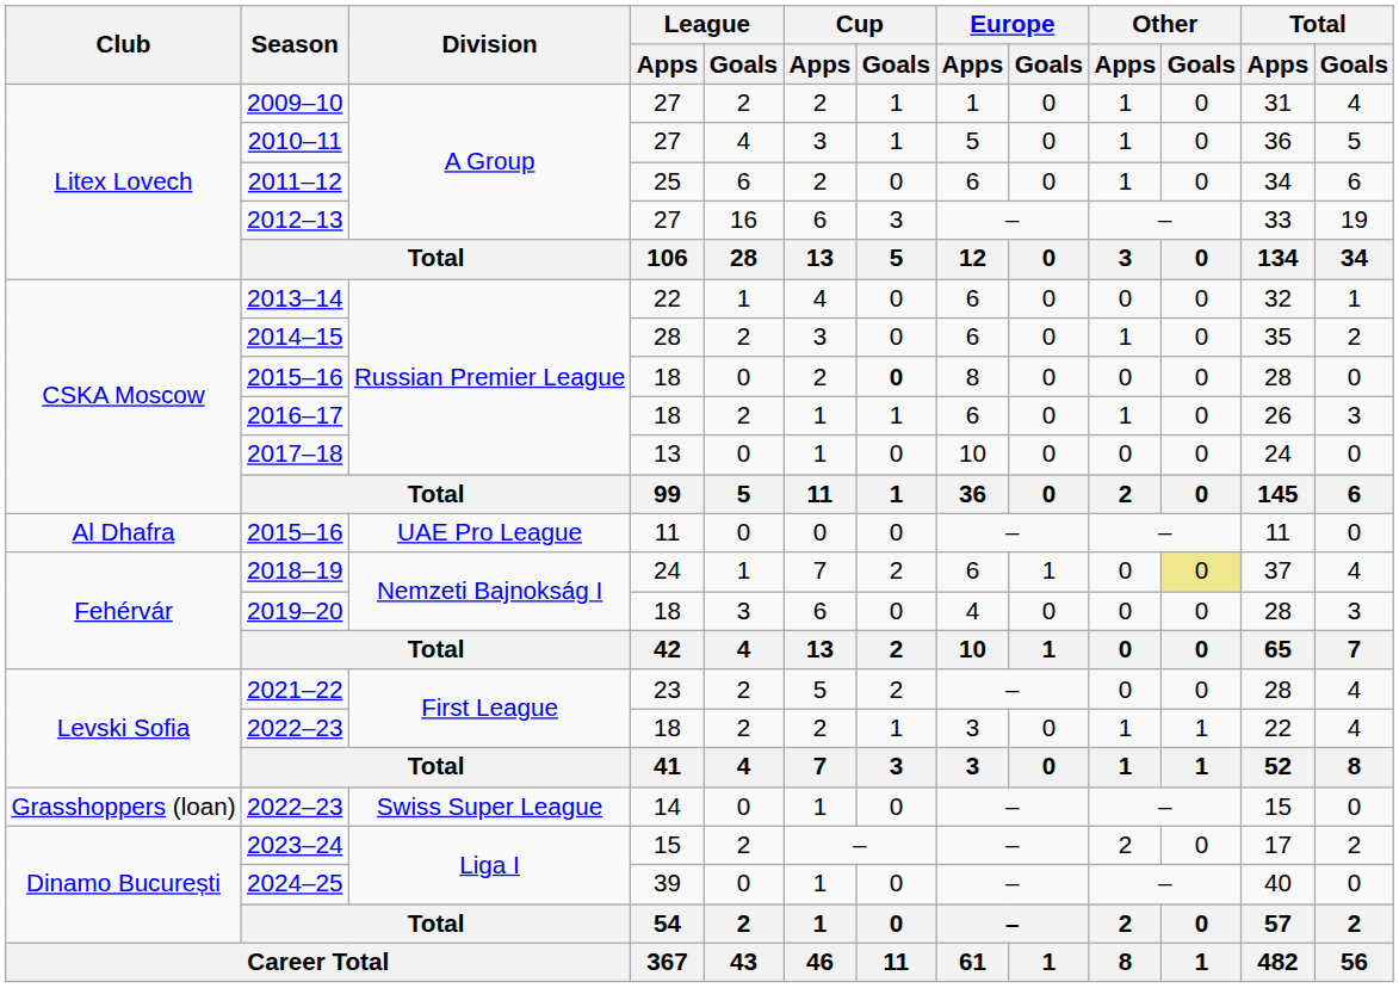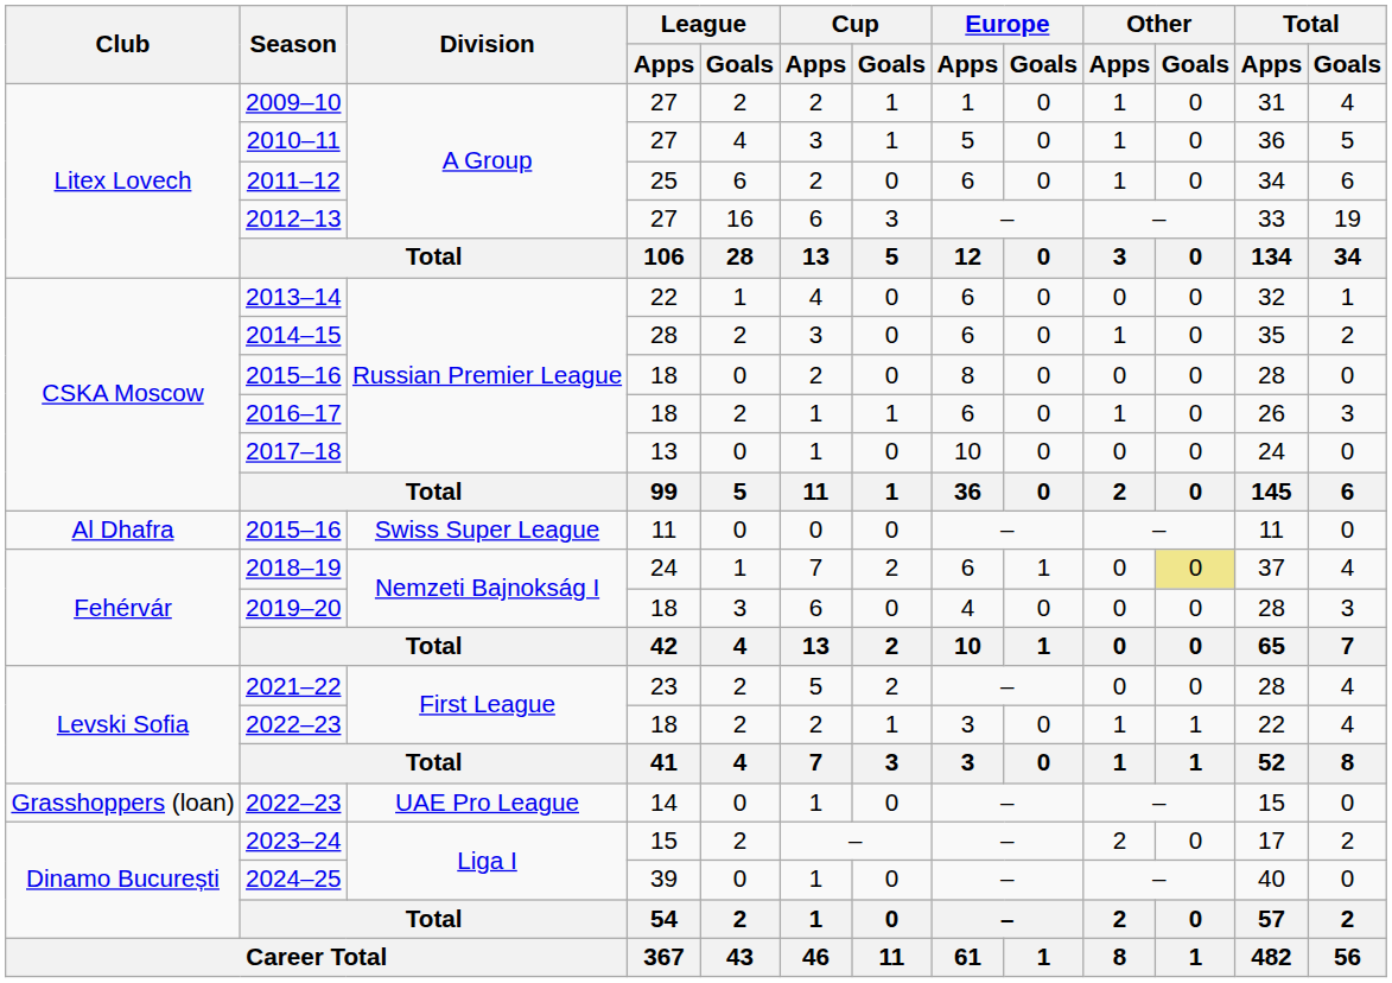 <table class="wikitable" style="font-size:100%; text-align: center">
 <tr>
 <th rowspan=2>Club</th>
 <th rowspan=2>Season</th>
 <th rowspan="2">Division</th>
 <th colspan=2>League</th>
 <th colspan=2>Cup</th>
 <th colspan=2><a href='#'>Europe</a></th>
 <th colspan=2>Other</th>
 <th colspan=2>Total</th>
 </tr>
 <tr>
 <th>Apps</th>
 <th>Goals</th>
 <th>Apps</th>
 <th>Goals</th>
 <th>Apps</th>
 <th>Goals</th>
 <th>Apps</th>
 <th>Goals</th>
 <th>Apps</th>
 <th>Goals</th>
 </tr>
 <tr>
 <td rowspan=5><a href='#'>Litex Lovech</a></td>
 <td><a href='#'>2009–10</a></td>
 <td rowspan="4"><a href='#'>A Group</a></td>
 <td>27</td>
 <td>2</td>
 <td>2</td>
 <td>1</td>
 <td>1</td>
 <td>0</td>
 <td>1</td>
 <td>0</td>
 <td>31</td>
 <td>4</td>
 </tr>
 <tr>
 <td><a href='#'>2010–11</a></td>
 <td>27</td>
 <td>4</td>
 <td>3</td>
 <td>1</td>
 <td>5</td>
 <td>0</td>
 <td>1</td>
 <td>0</td>
 <td>36</td>
 <td>5</td>
 </tr>
 <tr>
 <td><a href='#'>2011–12</a></td>
 <td>25</td>
 <td>6</td>
 <td>2</td>
 <td>0</td>
 <td>6</td>
 <td>0</td>
 <td>1</td>
 <td>0</td>
 <td>34</td>
 <td>6</td>
 </tr>
 <tr>
 <td><a href='#'>2012–13</a></td>
 <td>27</td>
 <td>16</td>
 <td>6</td>
 <td>3</td>
 <td colspan="2">–</td>
 <td colspan="2">–</td>
 <td>33</td>
 <td>19</td>
 </tr>
 <tr>
 <th colspan=2>Total</th>
 <th>106</th>
 <th>28</th>
 <th>13</th>
 <th>5</th>
 <th>12</th>
 <th>0</th>
 <th>3</th>
 <th>0</th>
 <th>134</th>
 <th>34</th>
 </tr>
 <tr>
 <td rowspan=6><a href='#'>CSKA Moscow</a></td>
 <td><a href='#'>2013–14</a></td>
 <td rowspan=5><a href='#'>Russian Premier League</a></td>
 <td>22</td>
 <td>1</td>
 <td>4</td>
 <td>0</td>
 <td>6</td>
 <td>0</td>
 <td>0</td>
 <td>0</td>
 <td>32</td>
 <td>1</td>
 </tr>
 <tr>
 <td><a href='#'>2014–15</a></td>
 <td>28</td>
 <td>2</td>
 <td>3</td>
 <td>0</td>
 <td>6</td>
 <td>0</td>
 <td>1</td>
 <td>0</td>
 <td>35</td>
 <td>2</td>
 </tr>
 <tr>
 <td><a href='#'>2015–16</a></td>
 <td>18</td>
 <td>0</td>
 <td>2</td>
-<td><strong>0</strong></td>
+<td>0</td>
 <td>8</td>
 <td>0</td>
 <td>0</td>
 <td>0</td>
 <td>28</td>
 <td>0</td>
 </tr>
 <tr>
 <td><a href='#'>2016–17</a></td>
 <td>18</td>
 <td>2</td>
 <td>1</td>
 <td>1</td>
 <td>6</td>
 <td>0</td>
 <td>1</td>
 <td>0</td>
 <td>26</td>
 <td>3</td>
 </tr>
 <tr>
 <td><a href='#'>2017–18</a></td>
 <td>13</td>
 <td>0</td>
 <td>1</td>
 <td>0</td>
 <td>10</td>
 <td>0</td>
 <td>0</td>
 <td>0</td>
 <td>24</td>
 <td>0</td>
 </tr>
 <tr>
 <th colspan=2>Total</th>
 <th>99</th>
 <th>5</th>
 <th>11</th>
 <th>1</th>
 <th>36</th>
 <th>0</th>
 <th>2</th>
 <th>0</th>
 <th>145</th>
 <th>6</th>
 </tr>
 <tr>
 <td rowspan=1><a href='#'>Al Dhafra</a></td>
 <td><a href='#'>2015–16</a></td>
-<td rowspan=1><a href='#'>UAE Pro League</a></td>
+<td rowspan=1><a href='#'>Swiss Super League</a></td>
 <td>11</td>
 <td>0</td>
 <td>0</td>
 <td>0</td>
 <td colspan="2">–</td>
 <td colspan="2">–</td>
 <td>11</td>
 <td>0</td>
 </tr>
 <tr>
 <td rowspan=3><a href='#'>Fehérvár</a></td>
 <td><a href='#'>2018–19</a></td>
 <td rowspan="2"><a href='#'>Nemzeti Bajnokság I</a></td>
 <td>24</td>
 <td>1</td>
 <td>7</td>
 <td>2</td>
 <td>6</td>
 <td>1</td>
 <td>0</td>
 <td style="background: khaki;">0</td>
 <td>37</td>
 <td>4</td>
 </tr>
 <tr>
 <td><a href='#'>2019–20</a></td>
 <td>18</td>
 <td>3</td>
 <td>6</td>
 <td>0</td>
 <td>4</td>
 <td>0</td>
 <td>0</td>
 <td>0</td>
 <td>28</td>
 <td>3</td>
 </tr>
 <tr>
 <th colspan=2>Total</th>
 <th>42</th>
 <th>4</th>
 <th>13</th>
 <th>2</th>
 <th>10</th>
 <th>1</th>
 <th>0</th>
 <th>0</th>
 <th>65</th>
 <th>7</th>
 </tr>
 <tr>
 <td rowspan=3><a href='#'>Levski Sofia</a></td>
 <td><a href='#'>2021–22</a></td>
 <td rowspan="2"><a href='#'>First League</a></td>
 <td>23</td>
 <td>2</td>
 <td>5</td>
 <td>2</td>
 <td colspan="2">–</td>
 <td>0</td>
 <td>0</td>
 <td>28</td>
 <td>4</td>
 </tr>
 <tr>
 <td><a href='#'>2022–23</a></td>
 <td>18</td>
 <td>2</td>
 <td>2</td>
 <td>1</td>
 <td>3</td>
 <td>0</td>
 <td>1</td>
 <td>1</td>
 <td>22</td>
 <td>4</td>
 </tr>
 <tr>
 <th colspan=2>Total</th>
 <th>41</th>
 <th>4</th>
 <th>7</th>
 <th>3</th>
 <th>3</th>
 <th>0</th>
 <th>1</th>
 <th>1</th>
 <th>52</th>
 <th>8</th>
 </tr>
 <tr>
 <td rowspan=1><a href='#'>Grasshoppers</a> (loan)</td>
 <td><a href='#'>2022–23</a></td>
-<td rowspan=1><a href='#'>Swiss Super League</a></td>
+<td rowspan=1><a href='#'>UAE Pro League</a></td>
 <td>14</td>
 <td>0</td>
 <td>1</td>
 <td>0</td>
 <td colspan="2">–</td>
 <td colspan="2">–</td>
 <td>15</td>
 <td>0</td>
 </tr>
 <tr>
 <td rowspan=3><a href='#'>Dinamo București</a></td>
 <td><a href='#'>2023–24</a></td>
 <td rowspan=2><a href='#'>Liga I</a></td>
 <td>15</td>
 <td>2</td>
 <td colspan="2">–</td>
 <td colspan="2">–</td>
 <td>2</td>
 <td>0</td>
 <td>17</td>
 <td>2</td>
 </tr>
 <tr>
 <td><a href='#'>2024–25</a></td>
 <td>39</td>
 <td>0</td>
 <td>1</td>
 <td>0</td>
 <td colspan="2">–</td>
 <td colspan="2">–</td>
 <td>40</td>
 <td>0</td>
 </tr>
 <tr>
 <th colspan=2>Total</th>
 <th>54</th>
 <th>2</th>
 <th>1</th>
 <th>0</th>
 <th colspan="2">–</th>
 <th>2</th>
 <th>0</th>
 <th>57</th>
 <th>2</th>
 </tr>
 <tr>
 <th colspan=3>Career Total</th>
 <th>367</th>
 <th>43</th>
 <th>46</th>
 <th>11</th>
 <th>61</th>
 <th>1</th>
 <th>8</th>
 <th>1</th>
 <th>482</th>
 <th>56</th>
 </tr>
 </table>
